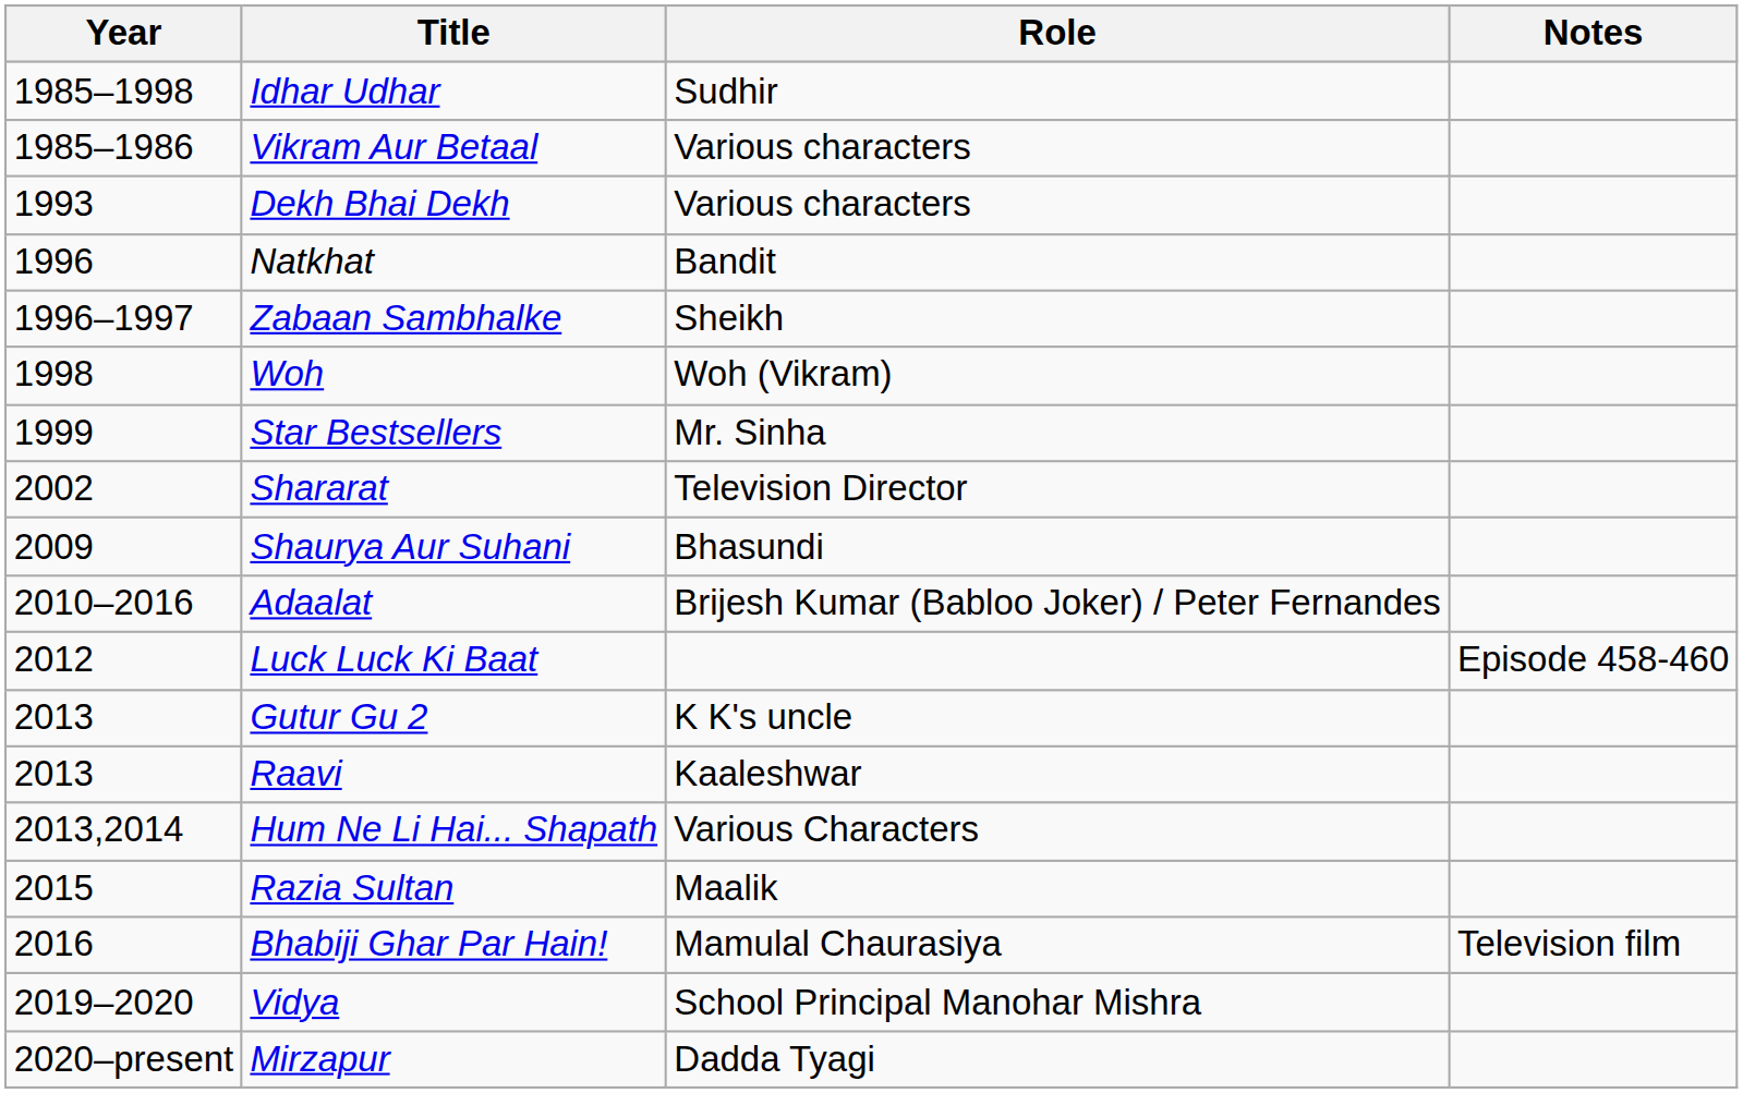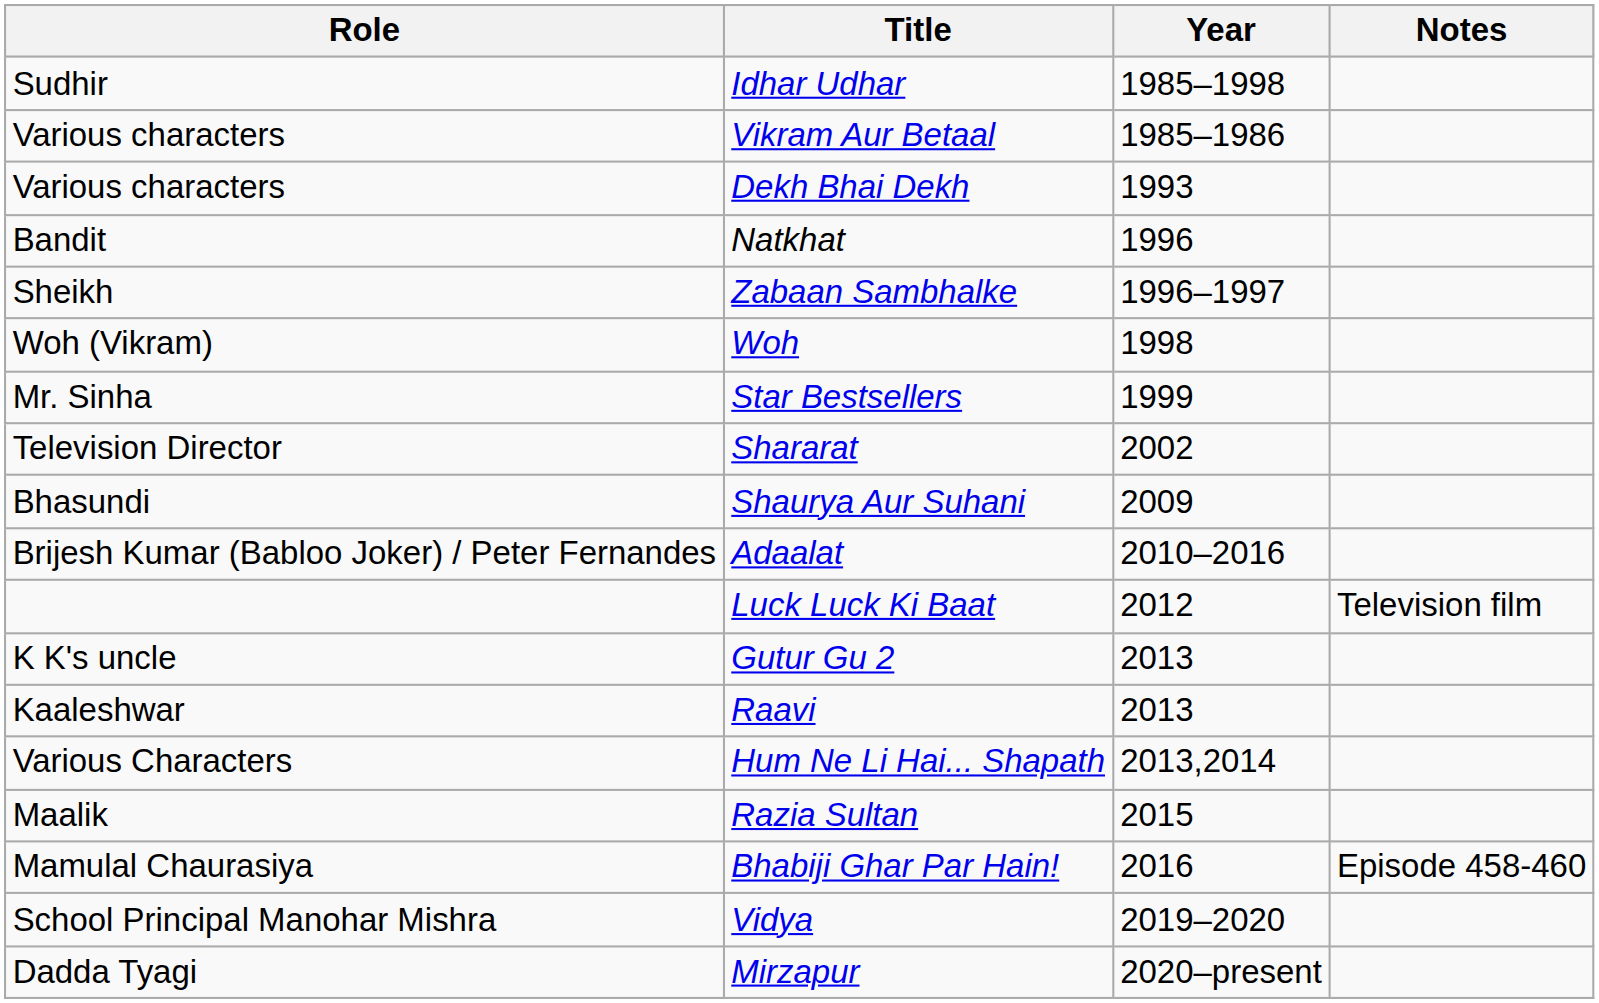 <table class="wikitable sortable">
 <tr style="background:#ccc; text-align:center;">
+<th>Role</th>
+<th>Title</th>
 <th>Year</th>
-<th>Title</th>
-<th>Role</th>
 <th>Notes</th>
 </tr>
 <tr>
+<td>Sudhir</td>
+<td><em><a href='#'>Idhar Udhar</a></em></td>
 <td>1985–1998</td>
-<td><em><a href='#'>Idhar Udhar</a></em></td>
-<td>Sudhir</td>
 <td></td>
 </tr>
 <tr>
+<td>Various characters</td>
+<td><em><a href='#'>Vikram Aur Betaal</a></em></td>
 <td>1985–1986</td>
-<td><em><a href='#'>Vikram Aur Betaal</a></em></td>
-<td>Various characters</td>
 <td></td>
 </tr>
 <tr>
+<td>Various characters</td>
+<td><em><a href='#'>Dekh Bhai Dekh</a></em></td>
 <td>1993</td>
-<td><em><a href='#'>Dekh Bhai Dekh</a></em></td>
-<td>Various characters</td>
 <td></td>
 </tr>
 <tr>
+<td>Bandit</td>
+<td><em>Natkhat</em></td>
 <td>1996</td>
-<td><em>Natkhat</em></td>
-<td>Bandit</td>
 <td></td>
 </tr>
 <tr>
+<td>Sheikh</td>
+<td><em><a href='#'>Zabaan Sambhalke</a></em></td>
 <td>1996–1997</td>
-<td><em><a href='#'>Zabaan Sambhalke</a></em></td>
-<td>Sheikh</td>
 <td></td>
 </tr>
 <tr>
+<td>Woh (Vikram)</td>
+<td><em><a href='#'>Woh</a></em></td>
 <td>1998</td>
-<td><em><a href='#'>Woh</a></em></td>
-<td>Woh (Vikram)</td>
 <td></td>
 </tr>
 <tr>
+<td>Mr. Sinha</td>
+<td><em><a href='#'>Star Bestsellers</a></em></td>
 <td>1999</td>
-<td><em><a href='#'>Star Bestsellers</a></em></td>
-<td>Mr. Sinha</td>
 <td></td>
 </tr>
 <tr>
+<td>Television Director</td>
+<td><em><a href='#'>Shararat</a></em></td>
 <td>2002</td>
-<td><em><a href='#'>Shararat</a></em></td>
-<td>Television Director</td>
 <td></td>
 </tr>
 <tr>
+<td>Bhasundi</td>
+<td><em><a href='#'>Shaurya Aur Suhani</a></em></td>
 <td>2009</td>
-<td><em><a href='#'>Shaurya Aur Suhani</a></em></td>
-<td>Bhasundi</td>
 <td></td>
 </tr>
 <tr>
+<td>Brijesh Kumar (Babloo Joker) / Peter Fernandes</td>
+<td><em><a href='#'>Adaalat</a></em></td>
 <td>2010–2016</td>
-<td><em><a href='#'>Adaalat</a></em></td>
-<td>Brijesh Kumar (Babloo Joker) / Peter Fernandes</td>
 <td></td>
 </tr>
 <tr>
+<td Abdul Jan></td>
+<td><em><a href='#'>Luck Luck Ki Baat</a></em></td>
 <td>2012</td>
-<td><em><a href='#'>Luck Luck Ki Baat</a></em></td>
-<td Abdul Jan></td>
+<td>Television film</td>
+</tr>
+<tr>
+<td>K K's uncle</td>
+<td><a href='#'><em>Gutur Gu 2</em></a></td>
+<td>2013</td>
+<td></td>
+</tr>
+<tr>
+<td>Kaaleshwar</td>
+<td><em><a href='#'>Raavi</a></em></td>
+<td>2013</td>
+<td></td>
+</tr>
+<tr>
+<td>Various Characters</td>
+<td><em><a href='#'>Hum Ne Li Hai... Shapath</a></em></td>
+<td>2013,2014</td>
+<td></td>
+</tr>
+<tr>
+<td>Maalik</td>
+<td><em><a href='#'>Razia Sultan</a></em></td>
+<td>2015</td>
+<td></td>
+</tr>
+<tr>
+<td>Mamulal Chaurasiya</td>
+<td><em><a href='#'>Bhabiji Ghar Par Hain!</a></em></td>
+<td>2016</td>
 <td>Episode 458-460</td>
 </tr>
 <tr>
-<td>2013</td>
-<td><a href='#'><em>Gutur Gu 2</em></a></td>
-<td>K K's uncle</td>
+<td>School Principal Manohar Mishra</td>
+<td><em><a href='#'>Vidya</a></em></td>
+<td>2019–2020</td>
 <td></td>
 </tr>
 <tr>
-<td>2013</td>
-<td><em><a href='#'>Raavi</a></em></td>
-<td>Kaaleshwar</td>
-<td></td>
-</tr>
-<tr>
-<td>2013,2014</td>
-<td><em><a href='#'>Hum Ne Li Hai... Shapath</a></em></td>
-<td>Various Characters</td>
-<td></td>
-</tr>
-<tr>
-<td>2015</td>
-<td><em><a href='#'>Razia Sultan</a></em></td>
-<td>Maalik</td>
-<td></td>
-</tr>
-<tr>
-<td>2016</td>
-<td><em><a href='#'>Bhabiji Ghar Par Hain!</a></em></td>
-<td>Mamulal Chaurasiya</td>
-<td>Television film</td>
-</tr>
-<tr>
-<td>2019–2020</td>
-<td><em><a href='#'>Vidya</a></em></td>
-<td>School Principal Manohar Mishra</td>
-<td></td>
-</tr>
-<tr>
+<td>Dadda Tyagi</td>
+<td><em><a href='#'>Mirzapur</a></em></td>
 <td>2020–present</td>
-<td><em><a href='#'>Mirzapur</a></em></td>
-<td>Dadda Tyagi</td>
 <td></td>
 </tr>
 </table>
